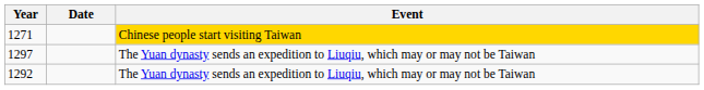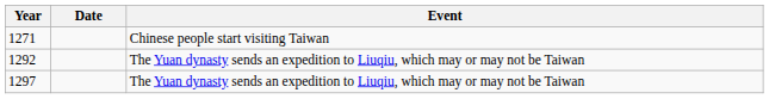 <table class="wikitable" style="width:100%;">
 <tr>
 <th style="width:6%">Year</th>
 <th style="width:10%">Date</th>
 <th>Event</th>
 </tr>
 <tr>
 <td>1271</td>
 <td></td>
-<td style="background: gold;">Chinese people start visiting Taiwan</td>
+<td>Chinese people start visiting Taiwan</td>
+</tr>
+<tr>
+<td>1292</td>
+<td></td>
+<td>The <a href='#'>Yuan dynasty</a> sends an expedition to <a href='#'>Liuqiu</a>, which may or may not be Taiwan</td>
 </tr>
 <tr>
 <td>1297</td>
 <td></td>
 <td>The <a href='#'>Yuan dynasty</a> sends an expedition to <a href='#'>Liuqiu</a>, which may or may not be Taiwan</td>
 </tr>
-<tr>
-<td>1292</td>
-<td></td>
-<td>The <a href='#'>Yuan dynasty</a> sends an expedition to <a href='#'>Liuqiu</a>, which may or may not be Taiwan</td>
-</tr>
 </table>
